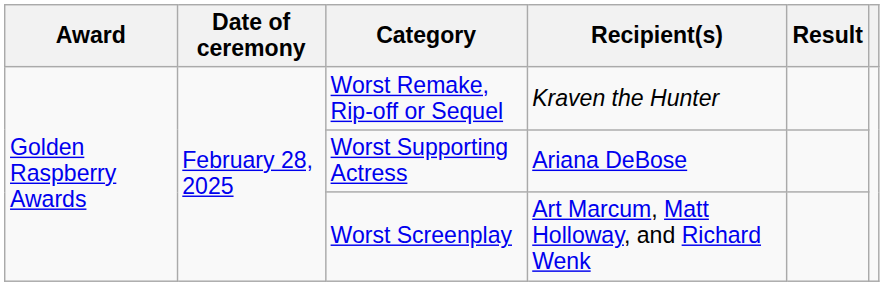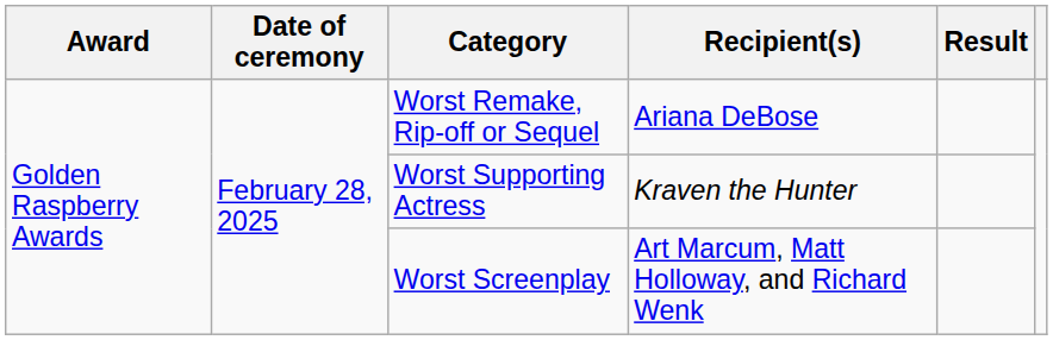 <table class="wikitable">
 <tr>
 <th scope="col">Award</th>
 <th scope="col">Date of ceremony</th>
 <th scope="col">Category</th>
 <th scope="col">Recipient(s)</th>
 <th scope="col">Result</th>
 <th scope="col" class="unsortable"></th>
 </tr>
 <tr>
 <td scope="row" rowspan="3"><a href='#'>Golden Raspberry Awards</a></td>
 <td rowspan="3"><a href='#'>February 28, 2025</a></td>
 <td><a href='#'>Worst Remake, Rip-off or Sequel</a></td>
-<td><em>Kraven the Hunter</em></td>
+<td><a href='#'>Ariana DeBose</a></td>
 <td></td>
 <td style="text-align:center;" rowspan="3"></td>
 </tr>
 <tr>
 <td><a href='#'>Worst Supporting Actress</a></td>
-<td><a href='#'>Ariana DeBose</a></td>
+<td><em>Kraven the Hunter</em></td>
 <td></td>
 </tr>
 <tr>
 <td><a href='#'>Worst Screenplay</a></td>
 <td><a href='#'>Art Marcum</a>, <a href='#'>Matt Holloway</a>, and <a href='#'>Richard Wenk</a></td>
 <td></td>
 </tr>
 </table>
